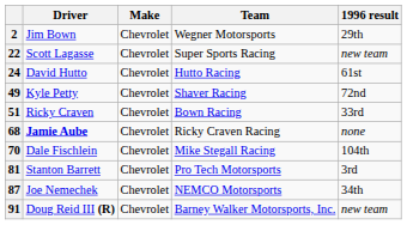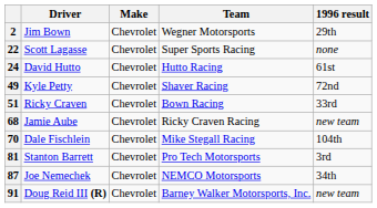 <table class="wikitable" border="1">
 <tr>
 <th></th>
 <th>Driver</th>
 <th>Make</th>
 <th>Team</th>
 <th>1996 result</th>
 </tr>
 <tr>
 <th>2</th>
 <td><a href='#'>Jim Bown</a></td>
 <td>Chevrolet</td>
 <td>Wegner Motorsports</td>
 <td>29th</td>
 </tr>
 <tr>
 <th>22</th>
 <td><a href='#'>Scott Lagasse</a></td>
 <td>Chevrolet</td>
 <td>Super Sports Racing</td>
-<td><em>new team</em></td>
+<td><em>none</em></td>
 </tr>
 <tr>
 <th>24</th>
 <td><a href='#'>David Hutto</a></td>
 <td>Chevrolet</td>
 <td><a href='#'>Hutto Racing</a></td>
 <td>61st</td>
 </tr>
 <tr>
 <th>49</th>
 <td><a href='#'>Kyle Petty</a></td>
 <td>Chevrolet</td>
 <td><a href='#'>Shaver Racing</a></td>
 <td>72nd</td>
 </tr>
 <tr>
 <th>51</th>
 <td><a href='#'>Ricky Craven</a></td>
 <td>Chevrolet</td>
 <td><a href='#'>Bown Racing</a></td>
 <td>33rd</td>
 </tr>
 <tr>
 <th>68</th>
-<td><strong><a href='#'>Jamie Aube</a></strong></td>
+<td><a href='#'>Jamie Aube</a></td>
 <td>Chevrolet</td>
 <td>Ricky Craven Racing</td>
-<td><em>none</em></td>
+<td><em>new team</em></td>
 </tr>
 <tr>
 <th>70</th>
 <td><a href='#'>Dale Fischlein</a></td>
 <td>Chevrolet</td>
 <td><a href='#'>Mike Stegall Racing</a></td>
 <td>104th</td>
 </tr>
 <tr>
 <th><strong>81</strong></th>
 <td><a href='#'>Stanton Barrett</a></td>
 <td>Chevrolet</td>
 <td><a href='#'>Pro Tech Motorsports</a></td>
 <td>3rd</td>
 </tr>
 <tr>
 <th><strong>87</strong></th>
 <td><a href='#'>Joe Nemechek</a></td>
 <td>Chevrolet</td>
 <td><a href='#'>NEMCO Motorsports</a></td>
 <td>34th</td>
 </tr>
 <tr>
 <th><strong>91</strong></th>
 <td><a href='#'>Doug Reid III</a> <strong>(R)</strong></td>
 <td>Chevrolet</td>
 <td><a href='#'>Barney Walker Motorsports, Inc.</a></td>
 <td><em>new team</em></td>
 </tr>
 </table>
